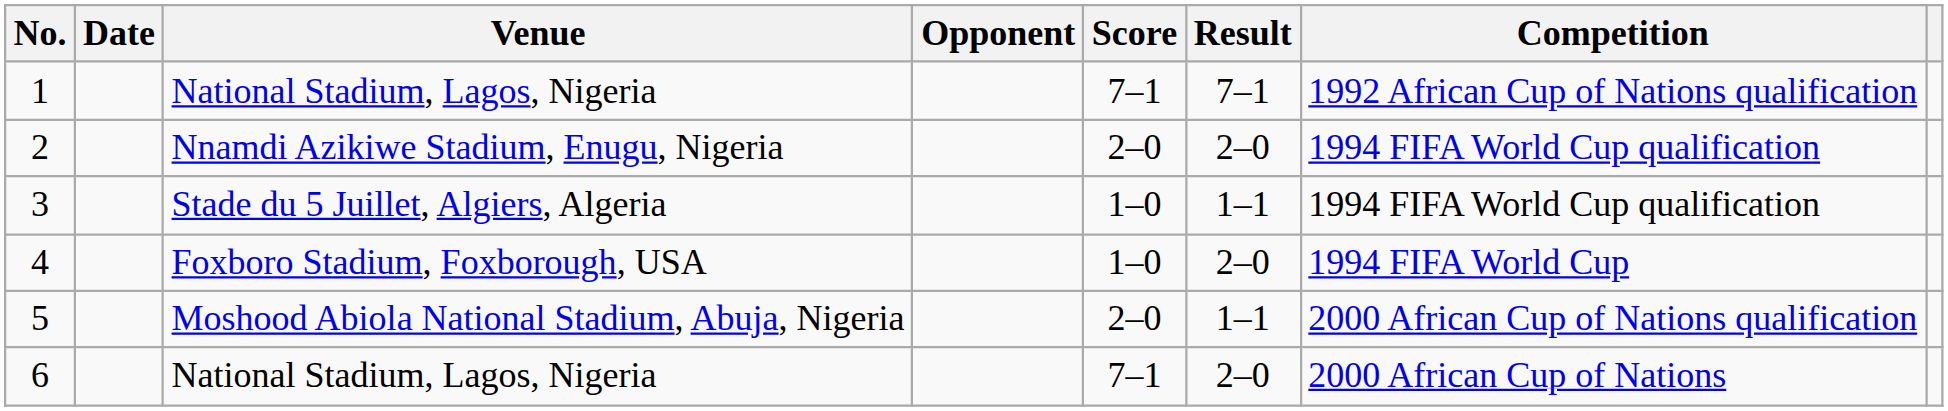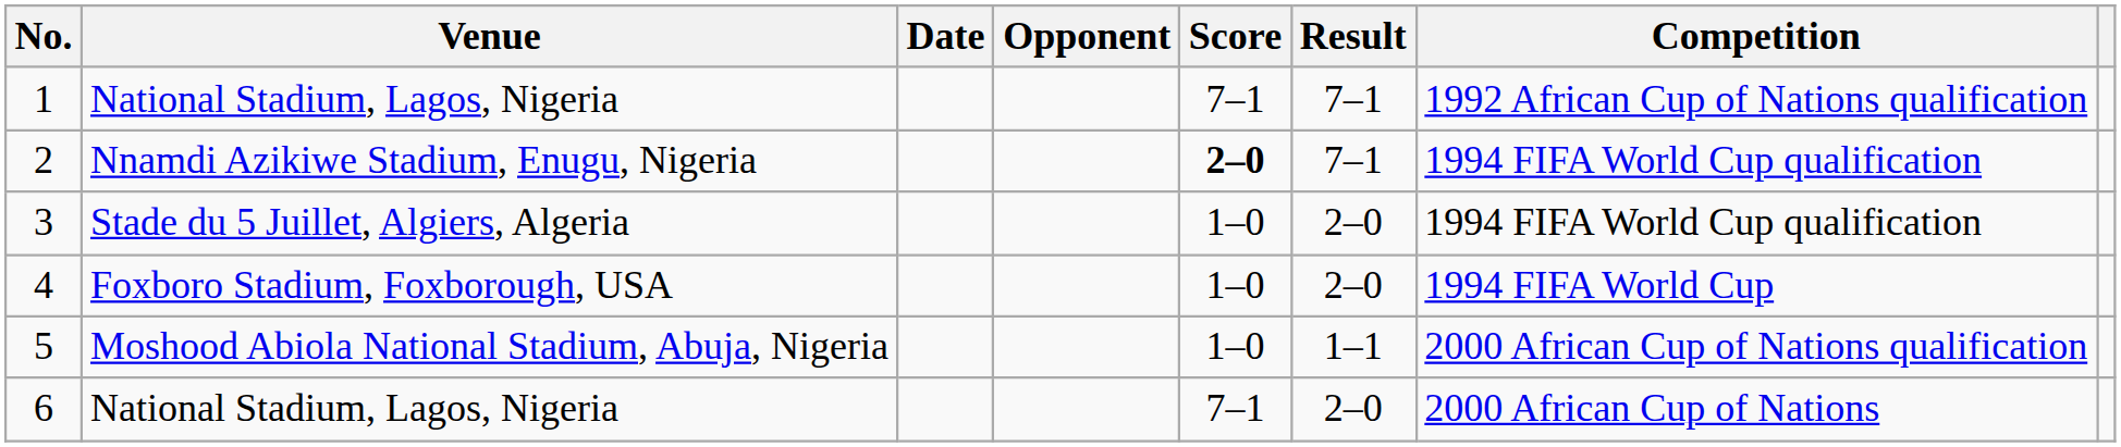 <table class="wikitable sortable">
 <tr>
 <th scope="col">No.</th>
+<th scope="col">Venue</th>
 <th scope="col">Date</th>
-<th scope="col">Venue</th>
 <th scope="col">Opponent</th>
 <th scope="col">Score</th>
 <th scope="col">Result</th>
 <th scope="col">Competition</th>
 <th scope="col" class="unsortable"></th>
 </tr>
 <tr>
 <td style="text-align:center">1</td>
+<td><a href='#'>National Stadium</a>, <a href='#'>Lagos</a>, Nigeria</td>
 <td></td>
-<td><a href='#'>National Stadium</a>, <a href='#'>Lagos</a>, Nigeria</td>
 <td></td>
 <td style="text-align:center">7–1</td>
 <td style="text-align:center">7–1</td>
 <td><a href='#'>1992 African Cup of Nations qualification</a></td>
 <td></td>
 </tr>
 <tr>
 <td style="text-align:center">2</td>
-<td></td>
 <td><a href='#'>Nnamdi Azikiwe Stadium</a>, <a href='#'>Enugu</a>, Nigeria</td>
 <td></td>
-<td style="text-align:center">2–0</td>
-<td style="text-align:center">2–0</td>
+<td></td>
+<td style="text-align:center"><strong>2–0</strong></td>
+<td style="text-align:center">7–1</td>
 <td><a href='#'>1994 FIFA World Cup qualification</a></td>
 <td></td>
 </tr>
 <tr>
 <td style="text-align:center">3</td>
-<td></td>
 <td><a href='#'>Stade du 5 Juillet</a>, <a href='#'>Algiers</a>, Algeria</td>
 <td></td>
+<td></td>
 <td style="text-align:center">1–0</td>
-<td style="text-align:center">1–1</td>
+<td style="text-align:center">2–0</td>
 <td>1994 FIFA World Cup qualification</td>
 <td></td>
 </tr>
 <tr>
 <td style="text-align:center">4</td>
+<td><a href='#'>Foxboro Stadium</a>, <a href='#'>Foxborough</a>, USA</td>
 <td></td>
-<td><a href='#'>Foxboro Stadium</a>, <a href='#'>Foxborough</a>, USA</td>
 <td></td>
 <td style="text-align:center">1–0</td>
 <td style="text-align:center">2–0</td>
 <td><a href='#'>1994 FIFA World Cup</a></td>
 <td></td>
 </tr>
 <tr>
 <td style="text-align:center">5</td>
-<td></td>
 <td><a href='#'>Moshood Abiola National Stadium</a>, <a href='#'>Abuja</a>, Nigeria</td>
 <td></td>
-<td style="text-align:center">2–0</td>
+<td></td>
+<td style="text-align:center">1–0</td>
 <td style="text-align:center">1–1</td>
 <td><a href='#'>2000 African Cup of Nations qualification</a></td>
 <td></td>
 </tr>
 <tr>
 <td style="text-align:center">6</td>
+<td>National Stadium, Lagos, Nigeria</td>
 <td></td>
-<td>National Stadium, Lagos, Nigeria</td>
 <td></td>
 <td style="text-align:center">7–1</td>
 <td style="text-align:center">2–0</td>
 <td><a href='#'>2000 African Cup of Nations</a></td>
 <td></td>
 </tr>
 </table>
